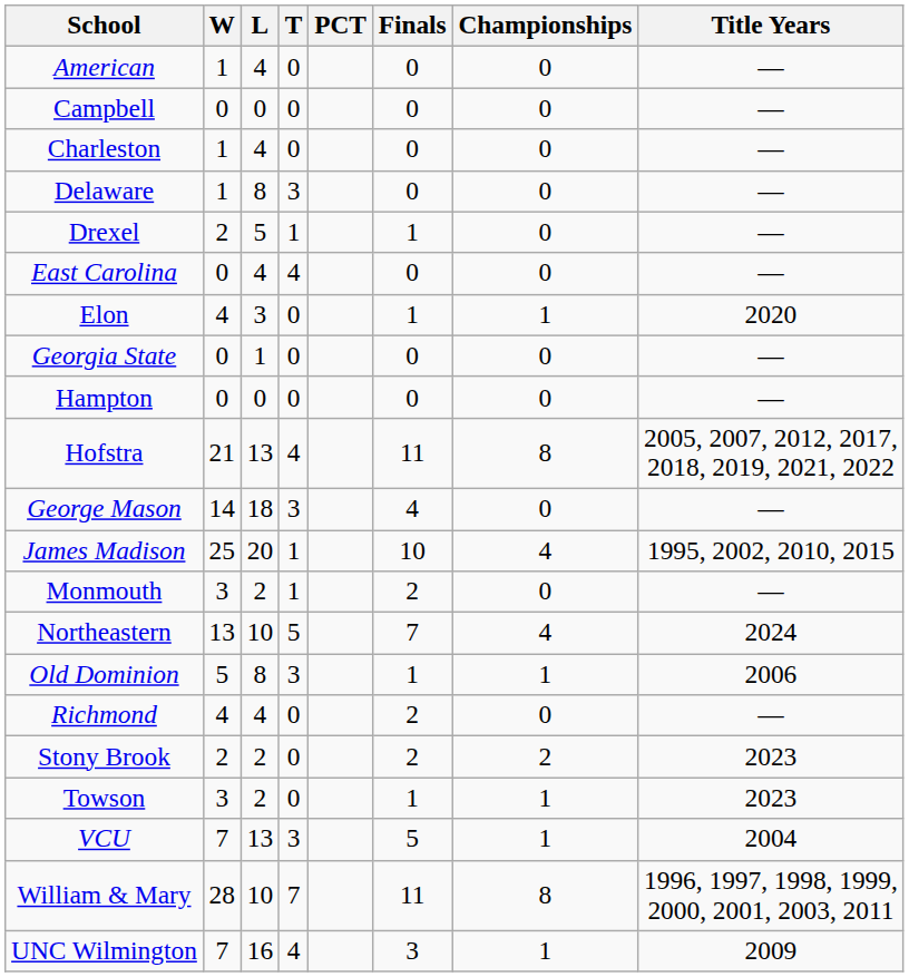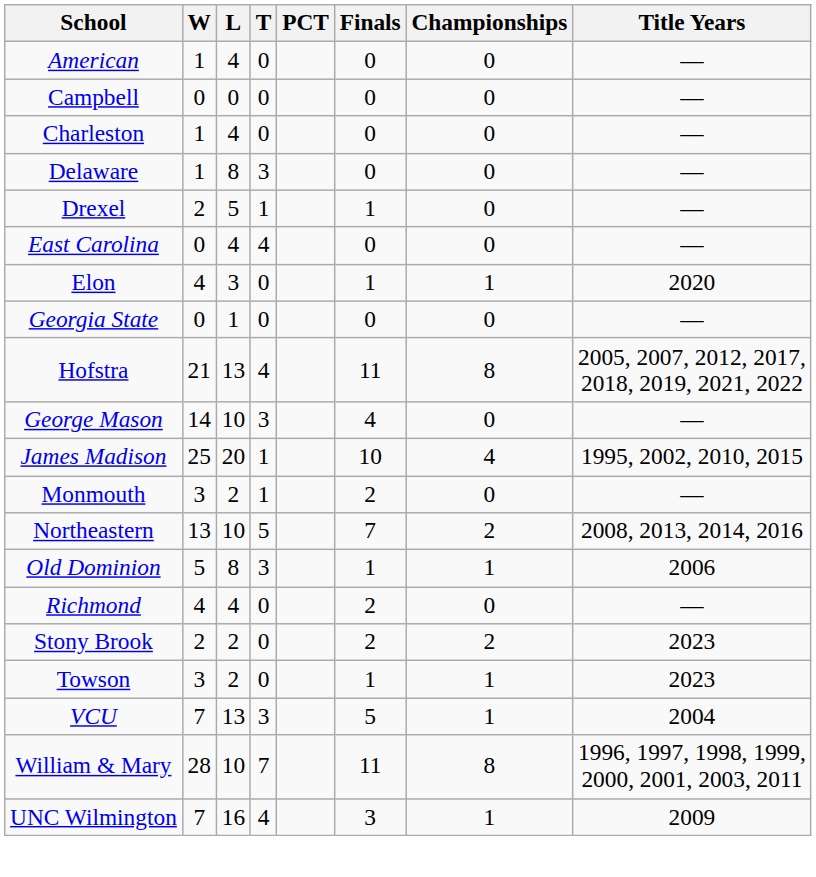 <table class="wikitable sortable" style="text-align:center">
 <tr>
 <th>School</th>
 <th>W</th>
 <th>L</th>
 <th>T</th>
 <th>PCT</th>
 <th>Finals</th>
 <th>Championships</th>
 <th>Title Years</th>
 </tr>
 <tr>
 <td><em><a href='#'>American</a></em></td>
 <td>1</td>
 <td>4</td>
 <td>0</td>
 <td></td>
 <td>0</td>
 <td>0</td>
 <td>—</td>
 </tr>
 <tr>
 <td><a href='#'>Campbell</a></td>
 <td>0</td>
 <td>0</td>
 <td>0</td>
 <td></td>
 <td>0</td>
 <td>0</td>
 <td>—</td>
 </tr>
 <tr>
 <td><a href='#'>Charleston</a></td>
 <td>1</td>
 <td>4</td>
 <td>0</td>
 <td></td>
 <td>0</td>
 <td>0</td>
 <td>—</td>
 </tr>
 <tr>
 <td><a href='#'>Delaware</a></td>
 <td>1</td>
 <td>8</td>
 <td>3</td>
 <td></td>
 <td>0</td>
 <td>0</td>
 <td>—</td>
 </tr>
 <tr>
 <td><a href='#'>Drexel</a></td>
 <td>2</td>
 <td>5</td>
 <td>1</td>
 <td></td>
 <td>1</td>
 <td>0</td>
 <td>—</td>
 </tr>
 <tr>
 <td><em><a href='#'>East Carolina</a></em></td>
 <td>0</td>
 <td>4</td>
 <td>4</td>
 <td></td>
 <td>0</td>
 <td>0</td>
 <td>—</td>
 </tr>
 <tr>
 <td><a href='#'>Elon</a></td>
 <td>4</td>
 <td>3</td>
 <td>0</td>
 <td></td>
 <td>1</td>
 <td>1</td>
 <td>2020</td>
 </tr>
 <tr>
 <td><em><a href='#'>Georgia State</a></em></td>
 <td>0</td>
 <td>1</td>
 <td>0</td>
 <td></td>
 <td>0</td>
 <td>0</td>
 <td>—</td>
 </tr>
 <tr>
-<td><a href='#'>Hampton</a></td>
-<td>0</td>
-<td>0</td>
-<td>0</td>
-<td></td>
-<td>0</td>
-<td>0</td>
-<td>—</td>
-</tr>
-<tr>
 <td><a href='#'>Hofstra</a></td>
 <td>21</td>
 <td>13</td>
 <td>4</td>
 <td></td>
 <td>11</td>
 <td>8</td>
 <td>2005, 2007, 2012, 2017,<br>2018, 2019, 2021, 2022</td>
 </tr>
 <tr>
 <td><em><a href='#'>George Mason</a></em></td>
 <td>14</td>
-<td>18</td>
+<td>10</td>
 <td>3</td>
 <td></td>
 <td>4</td>
 <td>0</td>
 <td>—</td>
 </tr>
 <tr>
 <td><em><a href='#'>James Madison</a></em></td>
 <td>25</td>
 <td>20</td>
 <td>1</td>
 <td></td>
 <td>10</td>
 <td>4</td>
 <td>1995, 2002, 2010, 2015</td>
 </tr>
 <tr>
 <td><a href='#'>Monmouth</a></td>
 <td>3</td>
 <td>2</td>
 <td>1</td>
 <td></td>
 <td>2</td>
 <td>0</td>
 <td>—</td>
 </tr>
 <tr>
 <td><a href='#'>Northeastern</a></td>
 <td>13</td>
 <td>10</td>
 <td>5</td>
 <td></td>
 <td>7</td>
-<td>4</td>
-<td>2024</td>
+<td>2</td>
+<td>2008, 2013, 2014, 2016</td>
 </tr>
 <tr>
 <td><em><a href='#'>Old Dominion</a></em></td>
 <td>5</td>
 <td>8</td>
 <td>3</td>
 <td></td>
 <td>1</td>
 <td>1</td>
 <td>2006</td>
 </tr>
 <tr>
 <td><em><a href='#'>Richmond</a></em></td>
 <td>4</td>
 <td>4</td>
 <td>0</td>
 <td></td>
 <td>2</td>
 <td>0</td>
 <td>—</td>
 </tr>
 <tr>
 <td><a href='#'>Stony Brook</a></td>
 <td>2</td>
 <td>2</td>
 <td>0</td>
 <td></td>
 <td>2</td>
 <td>2</td>
 <td>2023</td>
 </tr>
 <tr>
 <td><a href='#'>Towson</a></td>
 <td>3</td>
 <td>2</td>
 <td>0</td>
 <td></td>
 <td>1</td>
 <td>1</td>
 <td>2023</td>
 </tr>
 <tr>
 <td><em><a href='#'>VCU</a></em></td>
 <td>7</td>
 <td>13</td>
 <td>3</td>
 <td></td>
 <td>5</td>
 <td>1</td>
 <td>2004</td>
 </tr>
 <tr>
 <td><a href='#'>William & Mary</a></td>
 <td>28</td>
 <td>10</td>
 <td>7</td>
 <td></td>
 <td>11</td>
 <td>8</td>
 <td>1996, 1997, 1998, 1999,<br>2000, 2001, 2003, 2011</td>
 </tr>
 <tr>
 <td><a href='#'>UNC Wilmington</a></td>
 <td>7</td>
 <td>16</td>
 <td>4</td>
 <td></td>
 <td>3</td>
 <td>1</td>
 <td>2009</td>
 </tr>
 </table>
